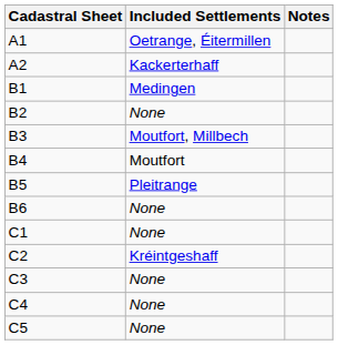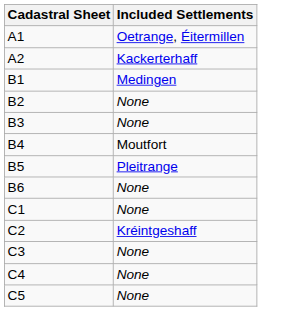 <table class="wikitable">
 <tr>
 <th>Cadastral Sheet</th>
 <th>Included Settlements</th>
-<th>Notes</th>
 </tr>
 <tr>
 <td>A1</td>
 <td><a href='#'>Oetrange</a>, <a href='#'>Éitermillen</a></td>
-<td></td>
 </tr>
 <tr>
 <td>A2</td>
 <td><a href='#'>Kackerterhaff</a></td>
-<td></td>
 </tr>
 <tr>
 <td>B1</td>
 <td><a href='#'>Medingen</a></td>
-<td></td>
 </tr>
 <tr>
 <td>B2</td>
 <td><em>None</em></td>
-<td></td>
 </tr>
 <tr>
 <td>B3</td>
-<td><a href='#'>Moutfort</a>, <a href='#'>Millbech</a></td>
-<td></td>
+<td><em>None</em></td>
 </tr>
 <tr>
 <td>B4</td>
 <td>Moutfort</td>
-<td></td>
 </tr>
 <tr>
 <td>B5</td>
 <td><a href='#'>Pleitrange</a></td>
-<td></td>
 </tr>
 <tr>
 <td>B6</td>
 <td><em>None</em></td>
-<td></td>
 </tr>
 <tr>
 <td>C1</td>
 <td><em>None</em></td>
-<td></td>
 </tr>
 <tr>
 <td>C2</td>
 <td><a href='#'>Kréintgeshaff</a></td>
-<td></td>
 </tr>
 <tr>
 <td>C3</td>
 <td><em>None</em></td>
-<td></td>
 </tr>
 <tr>
 <td>C4</td>
 <td><em>None</em></td>
-<td></td>
 </tr>
 <tr>
 <td>C5</td>
 <td><em>None</em></td>
-<td></td>
 </tr>
 </table>
